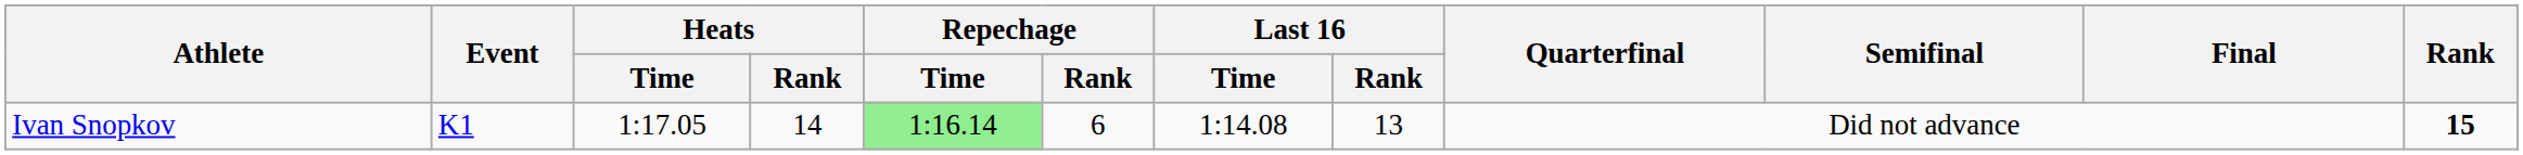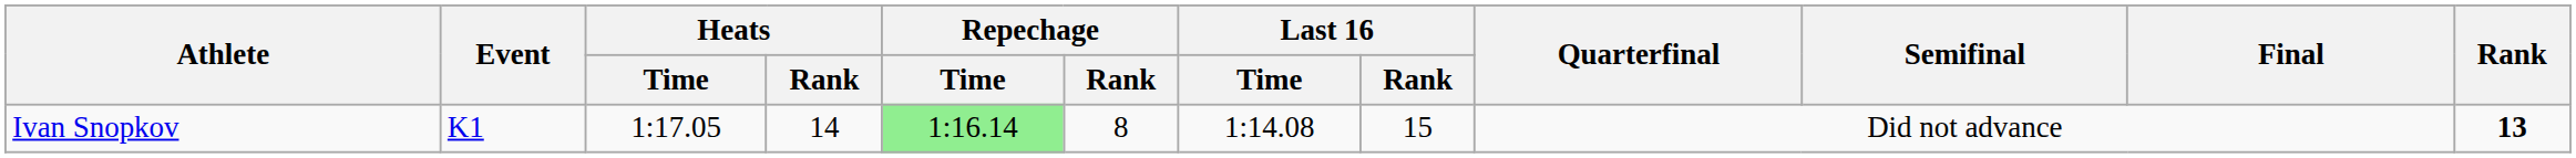 <table class="wikitable" width="98%" style="text-align:center; font-size:90%">
 <tr>
 <th rowspan="2" width="12%">Athlete</th>
 <th rowspan="2" width="4%">Event</th>
 <th colspan="2">Heats</th>
 <th colspan="2">Repechage</th>
 <th colspan="2">Last 16</th>
 <th rowspan="2" width="9%">Quarterfinal</th>
 <th rowspan="2" width="9%">Semifinal</th>
 <th rowspan="2" width="9%">Final</th>
 <th rowspan="2" width="3%">Rank</th>
 </tr>
 <tr>
 <th width="5%">Time</th>
 <th width="3%">Rank</th>
 <th width="5%">Time</th>
 <th width="3%">Rank</th>
 <th width="5%">Time</th>
 <th width="3%">Rank</th>
 </tr>
 <tr>
 <td align="left"><a href='#'>Ivan Snopkov</a></td>
 <td align="left"><a href='#'>K1</a></td>
 <td>1:17.05</td>
 <td>14</td>
 <td style="background: lightgreen;">1:16.14</td>
-<td>6 <strong></strong></td>
+<td>8 <strong></strong></td>
 <td>1:14.08</td>
-<td>13</td>
+<td>15</td>
 <td colspan=3>Did not advance</td>
-<td align=center><strong>15</strong></td>
+<td align=center><strong>13</strong></td>
 </tr>
 </table>
